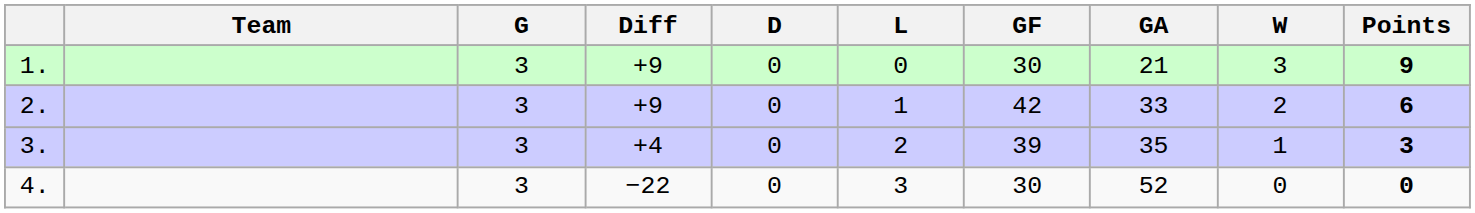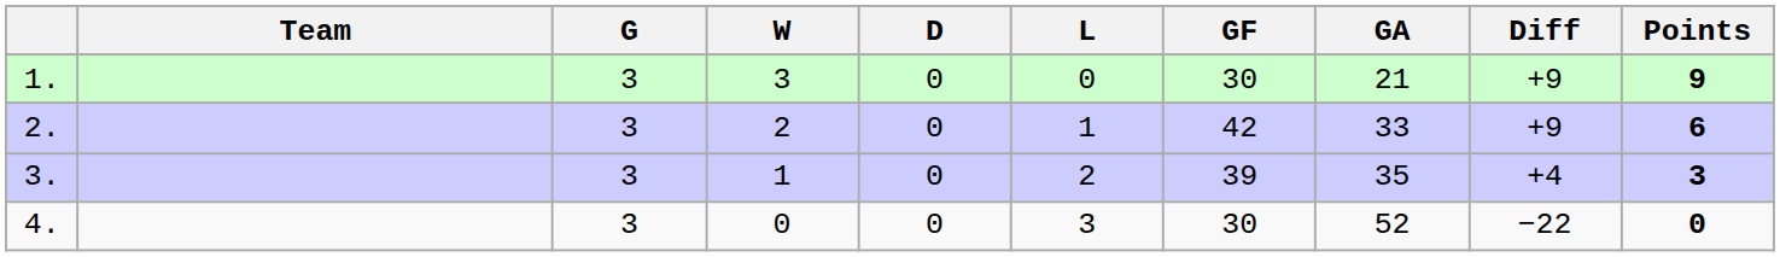 <table class=wikitable style="text-align:center">
 <tr bgcolor="#DCDCDC">
 <th width="25"></th>
 <th width="200">Team</th>
 <th width="60">G</th>
-<th width="60">Diff</th>
+<th width="60">W</th>
 <th width="60">D</th>
 <th width="60">L</th>
 <th width="60">GF</th>
 <th width="60">GA</th>
-<th width="60">W</th>
+<th width="60">Diff</th>
 <th width="60">Points</th>
 </tr>
 <tr bgcolor=ccffcc>
 <td>1.</td>
 <td align=left></td>
 <td>3</td>
-<td>+9</td>
+<td>3</td>
 <td>0</td>
 <td>0</td>
 <td>30</td>
 <td>21</td>
-<td>3</td>
+<td>+9</td>
 <td><strong>9</strong></td>
 </tr>
 <tr bgcolor=ccccff>
 <td>2.</td>
 <td align=left></td>
 <td>3</td>
-<td>+9</td>
+<td>2</td>
 <td>0</td>
 <td>1</td>
 <td>42</td>
 <td>33</td>
-<td>2</td>
+<td>+9</td>
 <td><strong>6</strong></td>
 </tr>
 <tr bgcolor=ccccff>
 <td>3.</td>
 <td align=left></td>
 <td>3</td>
-<td>+4</td>
+<td>1</td>
 <td>0</td>
 <td>2</td>
 <td>39</td>
 <td>35</td>
-<td>1</td>
+<td>+4</td>
 <td><strong>3</strong></td>
 </tr>
 <tr>
 <td>4.</td>
 <td align=left></td>
 <td>3</td>
-<td>−22</td>
+<td>0</td>
 <td>0</td>
 <td>3</td>
 <td>30</td>
 <td>52</td>
-<td>0</td>
+<td>−22</td>
 <td><strong>0</strong></td>
 </tr>
 </table>
